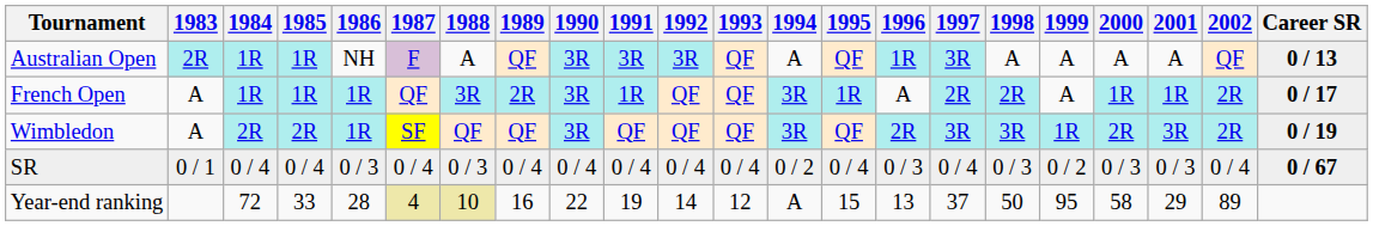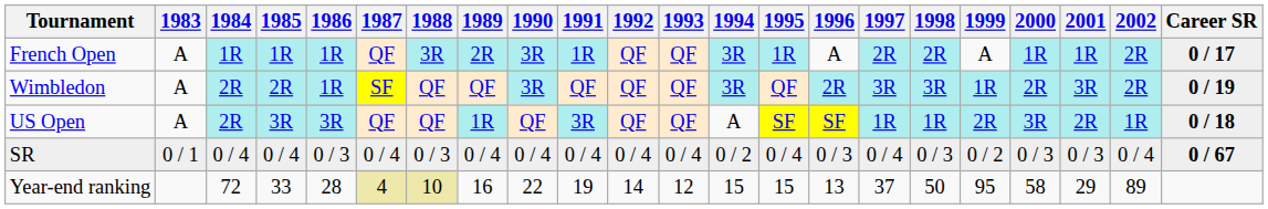 <table class="wikitable" style=font-size:97%>
 <tr bgcolor="#efefef">
 <th>Tournament</th>
 <th><a href='#'>1983</a></th>
 <th><a href='#'>1984</a></th>
 <th><a href='#'>1985</a></th>
 <th><a href='#'>1986</a></th>
 <th><a href='#'>1987</a></th>
 <th><a href='#'>1988</a></th>
 <th><a href='#'>1989</a></th>
 <th><a href='#'>1990</a></th>
 <th><a href='#'>1991</a></th>
 <th><a href='#'>1992</a></th>
 <th><a href='#'>1993</a></th>
 <th><a href='#'>1994</a></th>
 <th><a href='#'>1995</a></th>
 <th><a href='#'>1996</a></th>
 <th><a href='#'>1997</a></th>
 <th><a href='#'>1998</a></th>
 <th><a href='#'>1999</a></th>
 <th><a href='#'>2000</a></th>
 <th><a href='#'>2001</a></th>
 <th><a href='#'>2002</a></th>
 <th>Career SR</th>
-</tr>
-<tr>
-<td align=left><a href='#'>Australian Open</a></td>
-<td align="center" style="background:#afeeee;"><a href='#'>2R</a></td>
-<td align="center" style="background:#afeeee;"><a href='#'>1R</a></td>
-<td align="center" style="background:#afeeee;"><a href='#'>1R</a></td>
-<td align="center">NH</td>
-<td align="center" style="background:#D8BFD8;"><a href='#'>F</a></td>
-<td align="center">A</td>
-<td align="center" style="background:#ffebcd;"><a href='#'>QF</a></td>
-<td align="center" style="background:#afeeee;"><a href='#'>3R</a></td>
-<td align="center" style="background:#afeeee;"><a href='#'>3R</a></td>
-<td align="center" style="background:#afeeee;"><a href='#'>3R</a></td>
-<td align="center" style="background:#ffebcd;"><a href='#'>QF</a></td>
-<td align="center">A</td>
-<td align="center" style="background:#ffebcd;"><a href='#'>QF</a></td>
-<td align="center" style="background:#afeeee;"><a href='#'>1R</a></td>
-<td align="center" style="background:#afeeee;"><a href='#'>3R</a></td>
-<td align="center">A</td>
-<td align="center">A</td>
-<td align="center">A</td>
-<td align="center">A</td>
-<td align="center" style="background:#ffebcd;"><a href='#'>QF</a></td>
-<td align="center" style="background:#EFEFEF;"><strong>0 / 13</strong></td>
 </tr>
 <tr>
 <td align=left><a href='#'>French Open</a></td>
 <td align="center">A</td>
 <td align="center" style="background:#afeeee;"><a href='#'>1R</a></td>
 <td align="center" style="background:#afeeee;"><a href='#'>1R</a></td>
 <td align="center" style="background:#afeeee;"><a href='#'>1R</a></td>
 <td align="center" style="background:#ffebcd;"><a href='#'>QF</a></td>
 <td align="center" style="background:#afeeee;"><a href='#'>3R</a></td>
 <td align="center" style="background:#afeeee;"><a href='#'>2R</a></td>
 <td align="center" style="background:#afeeee;"><a href='#'>3R</a></td>
 <td align="center" style="background:#afeeee;"><a href='#'>1R</a></td>
 <td align="center" style="background:#ffebcd;"><a href='#'>QF</a></td>
 <td align="center" style="background:#ffebcd;"><a href='#'>QF</a></td>
 <td align="center" style="background:#afeeee;"><a href='#'>3R</a></td>
 <td align="center" style="background:#afeeee;"><a href='#'>1R</a></td>
 <td align="center">A</td>
 <td align="center" style="background:#afeeee;"><a href='#'>2R</a></td>
 <td align="center" style="background:#afeeee;"><a href='#'>2R</a></td>
 <td align="center">A</td>
 <td align="center" style="background:#afeeee;"><a href='#'>1R</a></td>
 <td align="center" style="background:#afeeee;"><a href='#'>1R</a></td>
 <td align="center" style="background:#afeeee;"><a href='#'>2R</a></td>
 <td align="center" style="background:#EFEFEF;"><strong>0 / 17</strong></td>
 </tr>
 <tr>
 <td align=left><a href='#'>Wimbledon</a></td>
 <td align="center">A</td>
 <td align="center" style="background:#afeeee;"><a href='#'>2R</a></td>
 <td align="center" style="background:#afeeee;"><a href='#'>2R</a></td>
 <td align="center" style="background:#afeeee;"><a href='#'>1R</a></td>
 <td align="center" style="background:yellow;"><a href='#'>SF</a></td>
 <td align="center" style="background:#ffebcd;"><a href='#'>QF</a></td>
 <td align="center" style="background:#ffebcd;"><a href='#'>QF</a></td>
 <td align="center" style="background:#afeeee;"><a href='#'>3R</a></td>
 <td align="center" style="background:#ffebcd;"><a href='#'>QF</a></td>
 <td align="center" style="background:#ffebcd;"><a href='#'>QF</a></td>
 <td align="center" style="background:#ffebcd;"><a href='#'>QF</a></td>
 <td align="center" style="background:#afeeee;"><a href='#'>3R</a></td>
 <td align="center" style="background:#ffebcd;"><a href='#'>QF</a></td>
 <td align="center" style="background:#afeeee;"><a href='#'>2R</a></td>
 <td align="center" style="background:#afeeee;"><a href='#'>3R</a></td>
 <td align="center" style="background:#afeeee;"><a href='#'>3R</a></td>
 <td align="center" style="background:#afeeee;"><a href='#'>1R</a></td>
 <td align="center" style="background:#afeeee;"><a href='#'>2R</a></td>
 <td align="center" style="background:#afeeee;"><a href='#'>3R</a></td>
 <td align="center" style="background:#afeeee;"><a href='#'>2R</a></td>
 <td align="center" style="background:#EFEFEF;"><strong>0 / 19</strong></td>
 </tr>
 <tr>
+<td align=left><a href='#'>US Open</a></td>
+<td align="center">A</td>
+<td align="center" style="background:#afeeee;"><a href='#'>2R</a></td>
+<td align="center" style="background:#afeeee;"><a href='#'>3R</a></td>
+<td align="center" style="background:#afeeee;"><a href='#'>3R</a></td>
+<td align="center" style="background:#ffebcd;"><a href='#'>QF</a></td>
+<td align="center" style="background:#ffebcd;"><a href='#'>QF</a></td>
+<td align="center" style="background:#afeeee;"><a href='#'>1R</a></td>
+<td align="center" style="background:#ffebcd;"><a href='#'>QF</a></td>
+<td align="center" style="background:#afeeee;"><a href='#'>3R</a></td>
+<td align="center" style="background:#ffebcd;"><a href='#'>QF</a></td>
+<td align="center" style="background:#ffebcd;"><a href='#'>QF</a></td>
+<td align="center">A</td>
+<td align="center" style="background:yellow;"><a href='#'>SF</a></td>
+<td align="center" style="background:yellow;"><a href='#'>SF</a></td>
+<td align="center" style="background:#afeeee;"><a href='#'>1R</a></td>
+<td align="center" style="background:#afeeee;"><a href='#'>1R</a></td>
+<td align="center" style="background:#afeeee;"><a href='#'>2R</a></td>
+<td align="center" style="background:#afeeee;"><a href='#'>3R</a></td>
+<td align="center" style="background:#afeeee;"><a href='#'>2R</a></td>
+<td align="center" style="background:#afeeee;"><a href='#'>1R</a></td>
+<td align="center" style="background:#EFEFEF;"><strong>0 / 18</strong></td>
+</tr>
+<tr>
 <td style="background:#EFEFEF;">SR</td>
 <td align="center" style="background:#EFEFEF;">0 / 1</td>
 <td align="center" style="background:#EFEFEF;">0 / 4</td>
 <td align="center" style="background:#EFEFEF;">0 / 4</td>
 <td align="center" style="background:#EFEFEF;">0 / 3</td>
 <td align="center" style="background:#EFEFEF;">0 / 4</td>
 <td align="center" style="background:#EFEFEF;">0 / 3</td>
 <td align="center" style="background:#EFEFEF;">0 / 4</td>
 <td align="center" style="background:#EFEFEF;">0 / 4</td>
 <td align="center" style="background:#EFEFEF;">0 / 4</td>
 <td align="center" style="background:#EFEFEF;">0 / 4</td>
 <td align="center" style="background:#EFEFEF;">0 / 4</td>
 <td align="center" style="background:#EFEFEF;">0 / 2</td>
 <td align="center" style="background:#EFEFEF;">0 / 4</td>
 <td align="center" style="background:#EFEFEF;">0 / 3</td>
 <td align="center" style="background:#EFEFEF;">0 / 4</td>
 <td align="center" style="background:#EFEFEF;">0 / 3</td>
 <td align="center" style="background:#EFEFEF;">0 / 2</td>
 <td align="center" style="background:#EFEFEF;">0 / 3</td>
 <td align="center" style="background:#EFEFEF;">0 / 3</td>
 <td align="center" style="background:#EFEFEF;">0 / 4</td>
 <td align="center" style="background:#EFEFEF;"><strong>0 / 67</strong></td>
 </tr>
 <tr>
 <td align=left>Year-end ranking</td>
 <td></td>
 <td align="center">72</td>
 <td align="center">33</td>
 <td align="center">28</td>
 <td align="center" bgcolor=EEE8AA>4</td>
 <td align="center" bgcolor=EEE8AA>10</td>
 <td align="center">16</td>
 <td align="center">22</td>
 <td align="center">19</td>
 <td align="center">14</td>
 <td align="center">12</td>
-<td align="center">A</td>
+<td align="center">15</td>
 <td align="center">15</td>
 <td align="center">13</td>
 <td align="center">37</td>
 <td align="center">50</td>
 <td align="center">95</td>
 <td align="center">58</td>
 <td align="center">29</td>
 <td align="center">89</td>
 </tr>
 </table>
